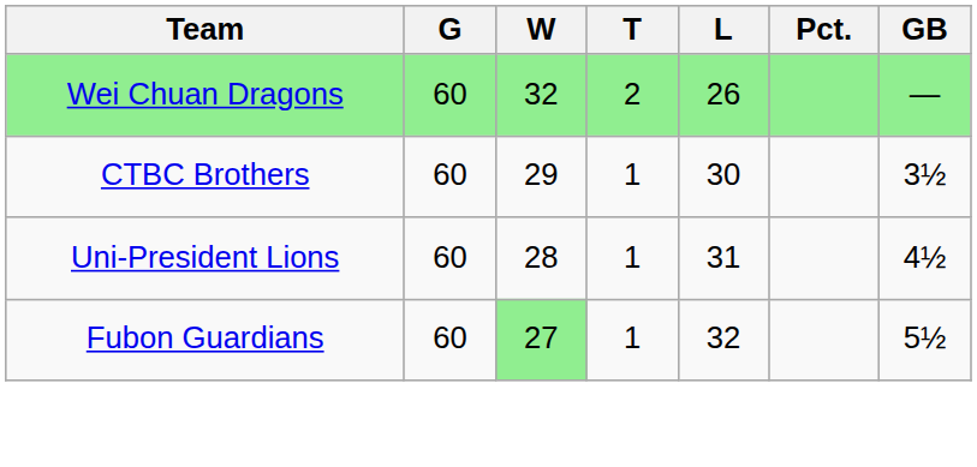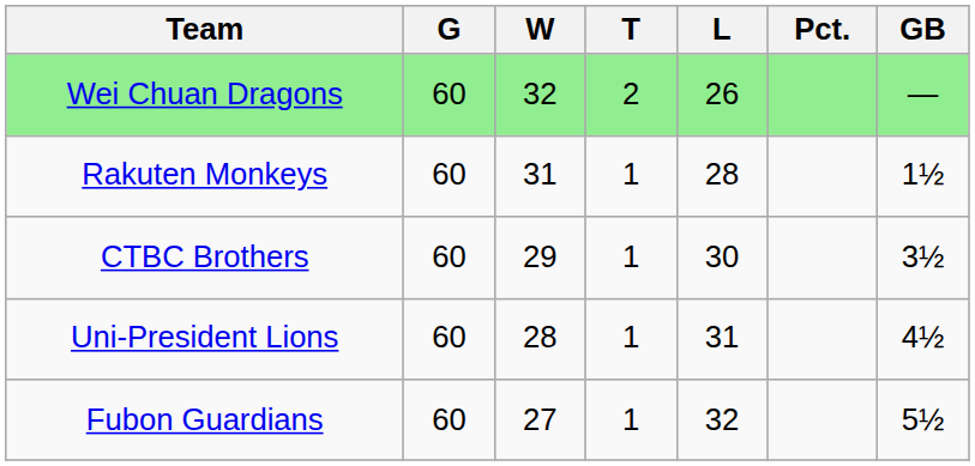 <table class = "wikitable" style = "text-align:center">
 <tr>
 <th width = 200>Team</th>
 <th width = 40>G</th>
 <th width = 40>W</th>
 <th width = 40>T</th>
 <th width = 40>L</th>
 <th width = 50>Pct.</th>
 <th width = 40>GB</th>
 </tr>
 <tr style = "background:lightgreen;">
 <td height = 35><a href='#'>Wei Chuan Dragons</a></td>
 <td>60</td>
 <td>32</td>
 <td>2</td>
 <td>26</td>
 <td></td>
 <td>—</td>
+</tr>
+<tr>
+<td height = 35><a href='#'>Rakuten Monkeys</a></td>
+<td>60</td>
+<td>31</td>
+<td>1</td>
+<td>28</td>
+<td></td>
+<td>1½</td>
 </tr>
 <tr>
 <td height = 35><a href='#'>CTBC Brothers</a></td>
 <td>60</td>
 <td>29</td>
 <td>1</td>
 <td>30</td>
 <td></td>
 <td>3½</td>
 </tr>
 <tr>
 <td height = 35><a href='#'>Uni-President Lions</a></td>
 <td>60</td>
 <td>28</td>
 <td>1</td>
 <td>31</td>
 <td></td>
 <td>4½</td>
 </tr>
 <tr>
 <td height = 35><a href='#'>Fubon Guardians</a></td>
 <td>60</td>
-<td style="background: lightgreen;">27</td>
+<td>27</td>
 <td>1</td>
 <td>32</td>
 <td></td>
 <td>5½</td>
 </tr>
 </table>
